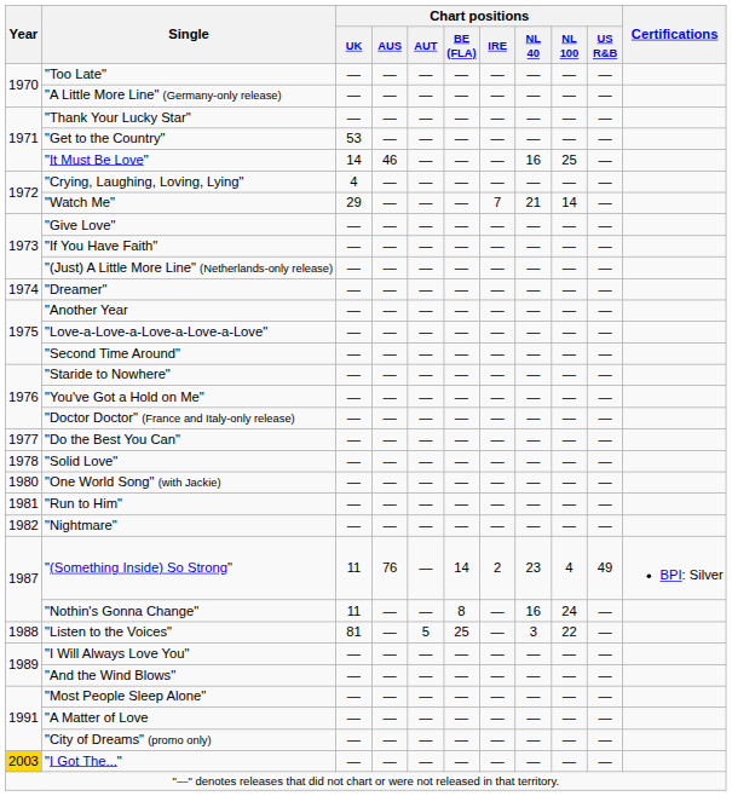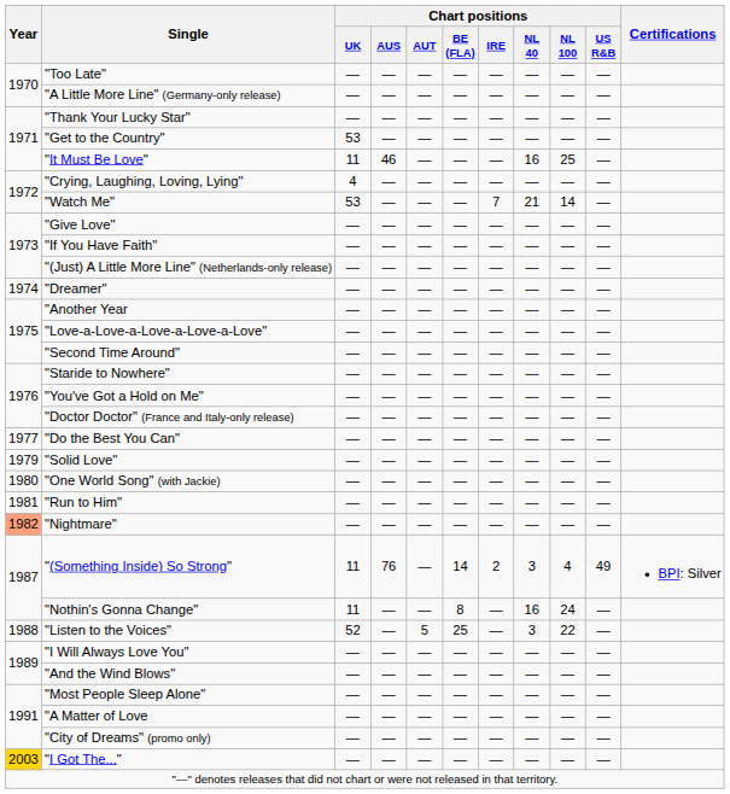 <table class="wikitable">
 <tr>
 <th rowspan="2">Year</th>
 <th rowspan="2">Single</th>
 <th colspan="8">Chart positions</th>
 <th rowspan="2"><a href='#'>Certifications</a></th>
 </tr>
 <tr>
 <th style="width:35px;"><small><a href='#'>UK</a></small><br></th>
 <th style="width:35px;"><small><a href='#'>AUS</a></small><br></th>
 <th style="width:35px;"><small><a href='#'>AUT</a></small><br></th>
 <th style="width:35px;"><small><a href='#'>BE (FLA)</a></small><br></th>
 <th style="width:35px;"><small><a href='#'>IRE</a></small><br></th>
 <th style="width:35px;"><small><a href='#'>NL 40</a></small><br></th>
 <th style="width:35px;"><small><a href='#'>NL 100</a></small><br></th>
 <th style="width:35px;"><small><a href='#'>US R&B</a></small><br></th>
 </tr>
 <tr>
 <td rowspan="2">1970</td>
 <td>"Too Late"</td>
 <td style="text-align:center;">—</td>
 <td style="text-align:center;">—</td>
 <td style="text-align:center;">—</td>
 <td style="text-align:center;">—</td>
 <td style="text-align:center;">—</td>
 <td style="text-align:center;">—</td>
 <td style="text-align:center;">—</td>
 <td style="text-align:center;">—</td>
 <td></td>
 </tr>
 <tr>
 <td>"A Little More Line" <small>(Germany-only release)</small></td>
 <td style="text-align:center;">—</td>
 <td style="text-align:center;">—</td>
 <td style="text-align:center;">—</td>
 <td style="text-align:center;">—</td>
 <td style="text-align:center;">—</td>
 <td style="text-align:center;">—</td>
 <td style="text-align:center;">—</td>
 <td style="text-align:center;">—</td>
 <td></td>
 </tr>
 <tr>
 <td rowspan="3">1971</td>
 <td>"Thank Your Lucky Star"</td>
 <td style="text-align:center;">—</td>
 <td style="text-align:center;">—</td>
 <td style="text-align:center;">—</td>
 <td style="text-align:center;">—</td>
 <td style="text-align:center;">—</td>
 <td style="text-align:center;">—</td>
 <td style="text-align:center;">—</td>
 <td style="text-align:center;">—</td>
 <td></td>
 </tr>
 <tr>
 <td>"Get to the Country"</td>
 <td style="text-align:center;">53</td>
 <td style="text-align:center;">—</td>
 <td style="text-align:center;">—</td>
 <td style="text-align:center;">—</td>
 <td style="text-align:center;">—</td>
 <td style="text-align:center;">—</td>
 <td style="text-align:center;">—</td>
 <td style="text-align:center;">—</td>
 <td></td>
 </tr>
 <tr>
 <td>"<a href='#'>It Must Be Love</a>"</td>
-<td style="text-align:center;">14</td>
+<td style="text-align:center;">11</td>
 <td style="text-align:center;">46</td>
 <td style="text-align:center;">—</td>
 <td style="text-align:center;">—</td>
 <td style="text-align:center;">—</td>
 <td style="text-align:center;">16</td>
 <td style="text-align:center;">25</td>
 <td style="text-align:center;">—</td>
 <td></td>
 </tr>
 <tr>
 <td rowspan="2">1972</td>
 <td>"Crying, Laughing, Loving, Lying"</td>
 <td style="text-align:center;">4</td>
 <td style="text-align:center;">—</td>
 <td style="text-align:center;">—</td>
 <td style="text-align:center;">—</td>
 <td style="text-align:center;">—</td>
 <td style="text-align:center;">—</td>
 <td style="text-align:center;">—</td>
 <td style="text-align:center;">—</td>
 <td></td>
 </tr>
 <tr>
 <td>"Watch Me"</td>
-<td style="text-align:center;">29</td>
+<td style="text-align:center;">53</td>
 <td style="text-align:center;">—</td>
 <td style="text-align:center;">—</td>
 <td style="text-align:center;">—</td>
 <td style="text-align:center;">7</td>
 <td style="text-align:center;">21</td>
 <td style="text-align:center;">14</td>
 <td style="text-align:center;">—</td>
 <td></td>
 </tr>
 <tr>
 <td rowspan="3">1973</td>
 <td>"Give Love"</td>
 <td style="text-align:center;">—</td>
 <td style="text-align:center;">—</td>
 <td style="text-align:center;">—</td>
 <td style="text-align:center;">—</td>
 <td style="text-align:center;">—</td>
 <td style="text-align:center;">—</td>
 <td style="text-align:center;">—</td>
 <td style="text-align:center;">—</td>
 <td></td>
 </tr>
 <tr>
 <td>"If You Have Faith"</td>
 <td style="text-align:center;">—</td>
 <td style="text-align:center;">—</td>
 <td style="text-align:center;">—</td>
 <td style="text-align:center;">—</td>
 <td style="text-align:center;">—</td>
 <td style="text-align:center;">—</td>
 <td style="text-align:center;">—</td>
 <td style="text-align:center;">—</td>
 <td></td>
 </tr>
 <tr>
 <td>"(Just) A Little More Line" <small>(Netherlands-only release)</small></td>
 <td style="text-align:center;">—</td>
 <td style="text-align:center;">—</td>
 <td style="text-align:center;">—</td>
 <td style="text-align:center;">—</td>
 <td style="text-align:center;">—</td>
 <td style="text-align:center;">—</td>
 <td style="text-align:center;">—</td>
 <td style="text-align:center;">—</td>
 <td></td>
 </tr>
 <tr>
 <td>1974</td>
 <td>"Dreamer"</td>
 <td style="text-align:center;">—</td>
 <td style="text-align:center;">—</td>
 <td style="text-align:center;">—</td>
 <td style="text-align:center;">—</td>
 <td style="text-align:center;">—</td>
 <td style="text-align:center;">—</td>
 <td style="text-align:center;">—</td>
 <td style="text-align:center;">—</td>
 <td></td>
 </tr>
 <tr>
 <td rowspan="3">1975</td>
 <td>"Another Year</td>
 <td style="text-align:center;">—</td>
 <td style="text-align:center;">—</td>
 <td style="text-align:center;">—</td>
 <td style="text-align:center;">—</td>
 <td style="text-align:center;">—</td>
 <td style="text-align:center;">—</td>
 <td style="text-align:center;">—</td>
 <td style="text-align:center;">—</td>
 <td></td>
 </tr>
 <tr>
 <td>"Love-a-Love-a-Love-a-Love-a-Love"</td>
 <td style="text-align:center;">—</td>
 <td style="text-align:center;">—</td>
 <td style="text-align:center;">—</td>
 <td style="text-align:center;">—</td>
 <td style="text-align:center;">—</td>
 <td style="text-align:center;">—</td>
 <td style="text-align:center;">—</td>
 <td style="text-align:center;">—</td>
 <td></td>
 </tr>
 <tr>
 <td>"Second Time Around"</td>
 <td style="text-align:center;">—</td>
 <td style="text-align:center;">—</td>
 <td style="text-align:center;">—</td>
 <td style="text-align:center;">—</td>
 <td style="text-align:center;">—</td>
 <td style="text-align:center;">—</td>
 <td style="text-align:center;">—</td>
 <td style="text-align:center;">—</td>
 <td></td>
 </tr>
 <tr>
 <td rowspan="3">1976</td>
 <td>"Staride to Nowhere"</td>
 <td style="text-align:center;">—</td>
 <td style="text-align:center;">—</td>
 <td style="text-align:center;">—</td>
 <td style="text-align:center;">—</td>
 <td style="text-align:center;">—</td>
 <td style="text-align:center;">—</td>
 <td style="text-align:center;">—</td>
 <td style="text-align:center;">—</td>
 <td></td>
 </tr>
 <tr>
 <td>"You've Got a Hold on Me"</td>
 <td style="text-align:center;">—</td>
 <td style="text-align:center;">—</td>
 <td style="text-align:center;">—</td>
 <td style="text-align:center;">—</td>
 <td style="text-align:center;">—</td>
 <td style="text-align:center;">—</td>
 <td style="text-align:center;">—</td>
 <td style="text-align:center;">—</td>
 <td></td>
 </tr>
 <tr>
 <td>"Doctor Doctor" <small>(France and Italy-only release)</small></td>
 <td style="text-align:center;">—</td>
 <td style="text-align:center;">—</td>
 <td style="text-align:center;">—</td>
 <td style="text-align:center;">—</td>
 <td style="text-align:center;">—</td>
 <td style="text-align:center;">—</td>
 <td style="text-align:center;">—</td>
 <td style="text-align:center;">—</td>
 <td></td>
 </tr>
 <tr>
 <td>1977</td>
 <td>"Do the Best You Can"</td>
 <td style="text-align:center;">—</td>
 <td style="text-align:center;">—</td>
 <td style="text-align:center;">—</td>
 <td style="text-align:center;">—</td>
 <td style="text-align:center;">—</td>
 <td style="text-align:center;">—</td>
 <td style="text-align:center;">—</td>
 <td style="text-align:center;">—</td>
 <td></td>
 </tr>
 <tr>
-<td>1978</td>
+<td>1979</td>
 <td>"Solid Love"</td>
 <td style="text-align:center;">—</td>
 <td style="text-align:center;">—</td>
 <td style="text-align:center;">—</td>
 <td style="text-align:center;">—</td>
 <td style="text-align:center;">—</td>
 <td style="text-align:center;">—</td>
 <td style="text-align:center;">—</td>
 <td style="text-align:center;">—</td>
 <td></td>
 </tr>
 <tr>
 <td>1980</td>
 <td>"One World Song" <small>(with Jackie)</small></td>
 <td style="text-align:center;">—</td>
 <td style="text-align:center;">—</td>
 <td style="text-align:center;">—</td>
 <td style="text-align:center;">—</td>
 <td style="text-align:center;">—</td>
 <td style="text-align:center;">—</td>
 <td style="text-align:center;">—</td>
 <td style="text-align:center;">—</td>
 <td></td>
 </tr>
 <tr>
 <td>1981</td>
 <td>"Run to Him"</td>
 <td style="text-align:center;">—</td>
 <td style="text-align:center;">—</td>
 <td style="text-align:center;">—</td>
 <td style="text-align:center;">—</td>
 <td style="text-align:center;">—</td>
 <td style="text-align:center;">—</td>
 <td style="text-align:center;">—</td>
 <td style="text-align:center;">—</td>
 <td></td>
 </tr>
 <tr>
-<td>1982</td>
+<td style="background: lightsalmon;">1982</td>
 <td>"Nightmare"</td>
 <td style="text-align:center;">—</td>
 <td style="text-align:center;">—</td>
 <td style="text-align:center;">—</td>
 <td style="text-align:center;">—</td>
 <td style="text-align:center;">—</td>
 <td style="text-align:center;">—</td>
 <td style="text-align:center;">—</td>
 <td style="text-align:center;">—</td>
 <td></td>
 </tr>
 <tr>
 <td rowspan="2">1987</td>
 <td>"<a href='#'>(Something Inside) So Strong</a>"</td>
 <td style="text-align:center;">11</td>
 <td style="text-align:center;">76</td>
 <td style="text-align:center;">—</td>
 <td style="text-align:center;">14</td>
 <td style="text-align:center;">2</td>
-<td style="text-align:center;">23</td>
+<td style="text-align:center;">3</td>
 <td style="text-align:center;">4</td>
 <td style="text-align:center;">49</td>
 <td><br><ul><li><a href='#'>BPI</a>: Silver</li></ul></td>
 </tr>
 <tr>
 <td>"Nothin's Gonna Change"</td>
 <td style="text-align:center;">11</td>
 <td style="text-align:center;">—</td>
 <td style="text-align:center;">—</td>
 <td style="text-align:center;">8</td>
 <td style="text-align:center;">—</td>
 <td style="text-align:center;">16</td>
 <td style="text-align:center;">24</td>
 <td style="text-align:center;">—</td>
 <td></td>
 </tr>
 <tr>
 <td>1988</td>
 <td>"Listen to the Voices"</td>
-<td style="text-align:center;">81</td>
+<td style="text-align:center;">52</td>
 <td style="text-align:center;">—</td>
 <td style="text-align:center;">5</td>
 <td style="text-align:center;">25</td>
 <td style="text-align:center;">—</td>
 <td style="text-align:center;">3</td>
 <td style="text-align:center;">22</td>
 <td style="text-align:center;">—</td>
 <td></td>
 </tr>
 <tr>
 <td rowspan="2">1989</td>
 <td>"I Will Always Love You"</td>
 <td style="text-align:center;">—</td>
 <td style="text-align:center;">—</td>
 <td style="text-align:center;">—</td>
 <td style="text-align:center;">—</td>
 <td style="text-align:center;">—</td>
 <td style="text-align:center;">—</td>
 <td style="text-align:center;">—</td>
 <td style="text-align:center;">—</td>
 <td></td>
 </tr>
 <tr>
 <td>"And the Wind Blows"</td>
 <td style="text-align:center;">—</td>
 <td style="text-align:center;">—</td>
 <td style="text-align:center;">—</td>
 <td style="text-align:center;">—</td>
 <td style="text-align:center;">—</td>
 <td style="text-align:center;">—</td>
 <td style="text-align:center;">—</td>
 <td style="text-align:center;">—</td>
 <td></td>
 </tr>
 <tr>
 <td rowspan="3">1991</td>
 <td>"Most People Sleep Alone"</td>
 <td style="text-align:center;">—</td>
 <td style="text-align:center;">—</td>
 <td style="text-align:center;">—</td>
 <td style="text-align:center;">—</td>
 <td style="text-align:center;">—</td>
 <td style="text-align:center;">—</td>
 <td style="text-align:center;">—</td>
 <td style="text-align:center;">—</td>
 <td></td>
 </tr>
 <tr>
 <td>"A Matter of Love</td>
 <td style="text-align:center;">—</td>
 <td style="text-align:center;">—</td>
 <td style="text-align:center;">—</td>
 <td style="text-align:center;">—</td>
 <td style="text-align:center;">—</td>
 <td style="text-align:center;">—</td>
 <td style="text-align:center;">—</td>
 <td style="text-align:center;">—</td>
 <td></td>
 </tr>
 <tr>
 <td>"City of Dreams" <small>(promo only)</small></td>
 <td style="text-align:center;">—</td>
 <td style="text-align:center;">—</td>
 <td style="text-align:center;">—</td>
 <td style="text-align:center;">—</td>
 <td style="text-align:center;">—</td>
 <td style="text-align:center;">—</td>
 <td style="text-align:center;">—</td>
 <td style="text-align:center;">—</td>
 <td></td>
 </tr>
 <tr>
 <td style="background: gold;">2003</td>
 <td>"<a href='#'>I Got The...</a>"</td>
 <td style="text-align:center;">—</td>
 <td style="text-align:center;">—</td>
 <td style="text-align:center;">—</td>
 <td style="text-align:center;">—</td>
 <td style="text-align:center;">—</td>
 <td style="text-align:center;">—</td>
 <td style="text-align:center;">—</td>
 <td style="text-align:center;">—</td>
 <td></td>
 </tr>
 <tr>
 <td colspan="11" style="text-align:center; font-size:85%;">"—" denotes releases that did not chart or were not released in that territory.</td>
 </tr>
 </table>
